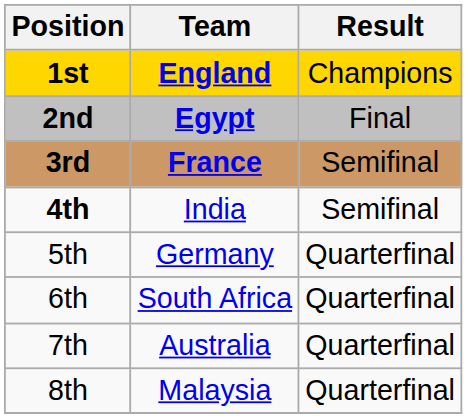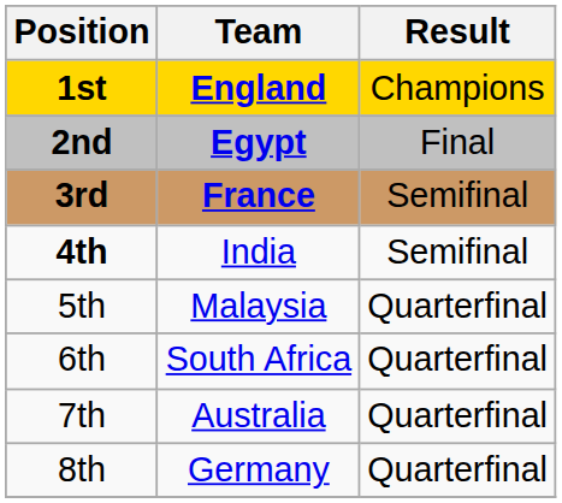 <table class="wikitable" style="text-align: center;">
 <tr>
 <th>Position</th>
 <th>Team</th>
 <th>Result</th>
 </tr>
 <tr style="background:gold;">
 <td><strong>1st</strong></td>
 <td> <strong><a href='#'>England</a></strong></td>
 <td>Champions</td>
 </tr>
 <tr style="background:silver;">
 <td><strong>2nd</strong></td>
 <td> <strong><a href='#'>Egypt</a></strong></td>
 <td>Final</td>
 </tr>
 <tr style="background:#c96;">
 <td><strong>3rd</strong></td>
 <td> <strong><a href='#'>France</a></strong></td>
 <td>Semifinal</td>
 </tr>
 <tr>
 <td><strong>4th</strong></td>
 <td> <a href='#'>India</a></td>
 <td>Semifinal</td>
 </tr>
 <tr>
 <td>5th</td>
-<td> <a href='#'>Germany</a></td>
+<td> <a href='#'>Malaysia</a></td>
 <td>Quarterfinal</td>
 </tr>
 <tr>
 <td>6th</td>
 <td> <a href='#'>South Africa</a></td>
 <td>Quarterfinal</td>
 </tr>
 <tr>
 <td>7th</td>
 <td> <a href='#'>Australia</a></td>
 <td>Quarterfinal</td>
 </tr>
 <tr>
 <td>8th</td>
-<td> <a href='#'>Malaysia</a></td>
+<td> <a href='#'>Germany</a></td>
 <td>Quarterfinal</td>
 </tr>
 <tr>
 </tr>
 </table>
